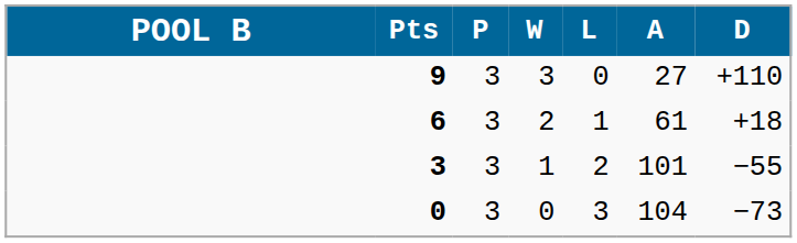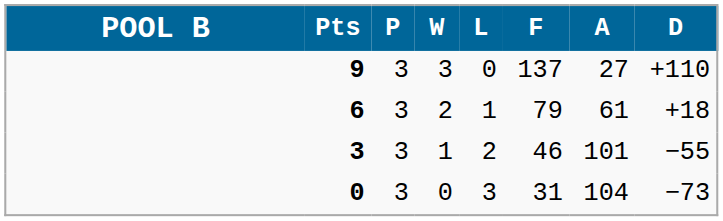 <table align=center cellpadding="3" cellspacing="0" style="background: #f9f9f9; border: 1px #aaa solid; border-collapse: collapse; font-size: 95%;" width=350>
 <tr bgcolor=#006699 style="color:white;">
 <th width=34% style=font-size:120%><strong>POOL B</strong></th>
 <th width=5%>Pts</th>
 <th width=5%>P</th>
 <th width=5%>W</th>
 <th width=5%>L</th>
+<th width=5%>F</th>
 <th width=5%>A</th>
 <th width=5%>D</th>
 </tr>
 <tr align=right>
 <td align=left><strong></strong></td>
 <td><strong>9</strong></td>
 <td>3</td>
 <td>3</td>
 <td>0</td>
+<td>137</td>
 <td>27</td>
 <td>+110</td>
 </tr>
 <tr align=right>
 <td align=left><strong></strong></td>
 <td><strong>6</strong></td>
 <td>3</td>
 <td>2</td>
 <td>1</td>
+<td>79</td>
 <td>61</td>
 <td>+18</td>
 </tr>
 <tr align=right>
 <td align=left></td>
 <td><strong>3</strong></td>
 <td>3</td>
 <td>1</td>
 <td>2</td>
+<td>46</td>
 <td>101</td>
 <td>−55</td>
 </tr>
 <tr align=right>
 <td align=left></td>
 <td><strong>0</strong></td>
 <td>3</td>
 <td>0</td>
 <td>3</td>
+<td>31</td>
 <td>104</td>
 <td>−73</td>
 </tr>
 </table>
